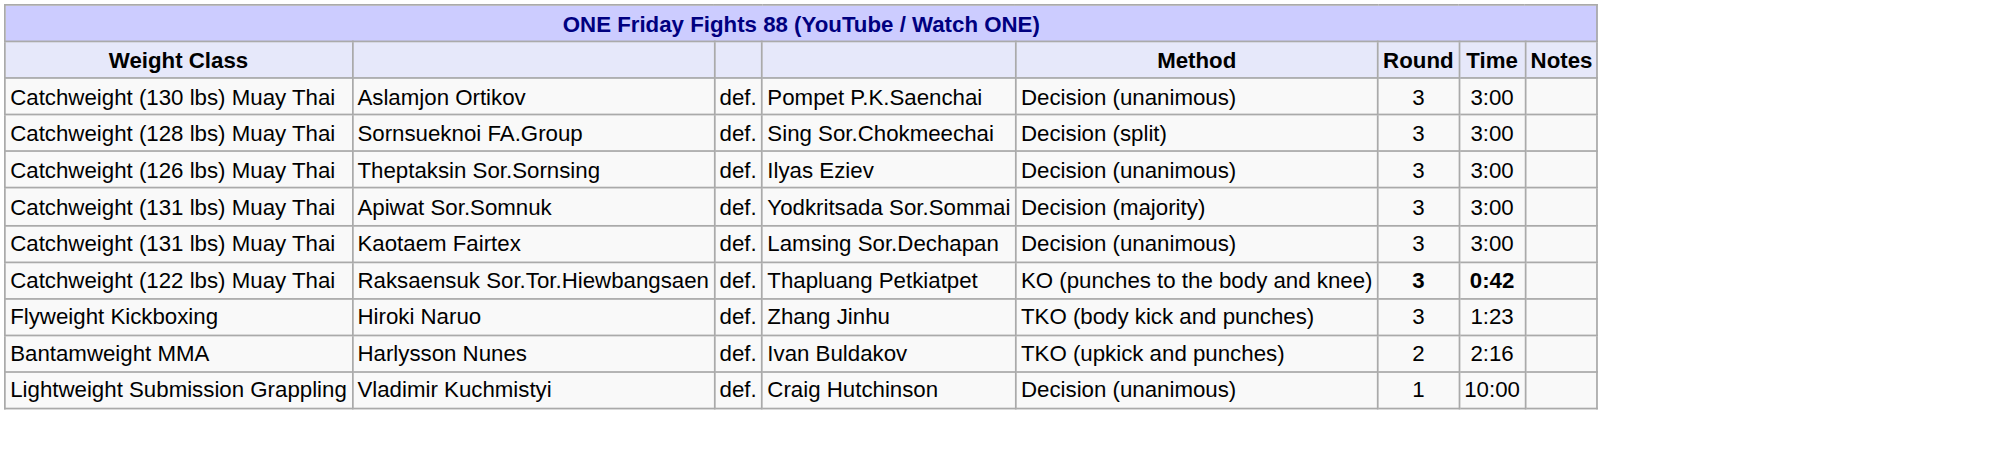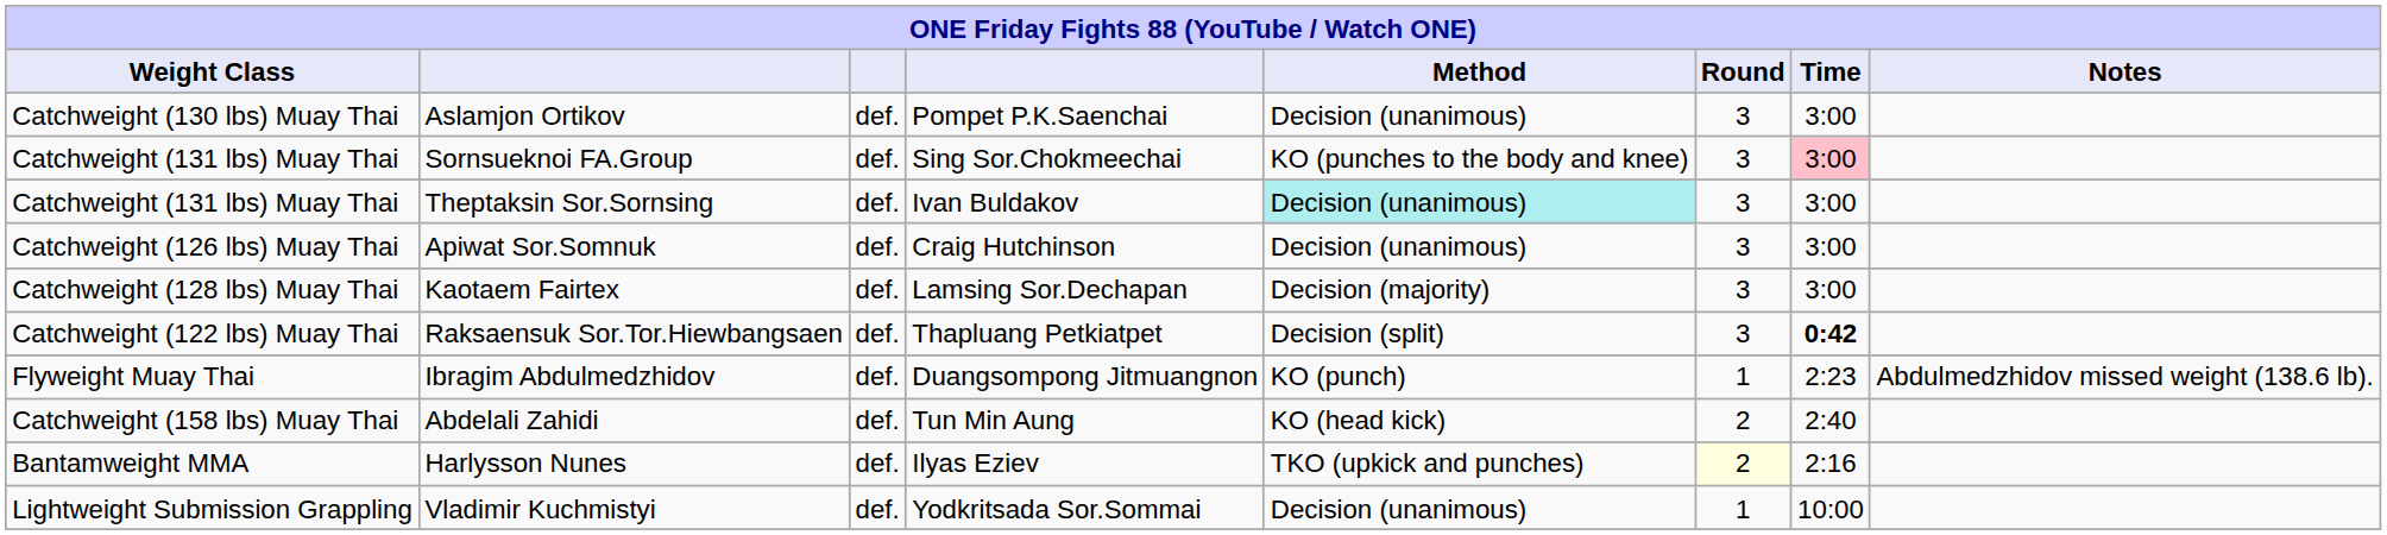 <table class="wikitable" style="font-size: 80%;">
 <tr>
 <th colspan="8" style="background-color: #ccf; color: #000080; text-align: center;"><strong>ONE Friday Fights 88 (YouTube / Watch ONE)</strong></th>
 </tr>
 <tr>
 <th colspan="1" style="background-color: #E6E8FA; color: #000000; text-align: center;">Weight Class</th>
 <th colspan="1" style="background-color: #E6E8FA; color: #000000; text-align: center;"></th>
 <th colspan="1" style="background-color: #E6E8FA; color: #000000; text-align: center;"></th>
 <th colspan="1" style="background-color: #E6E8FA; color: #000000; text-align: center;"></th>
 <th colspan="1" style="background-color: #E6E8FA; color: #000000; text-align: center;">Method</th>
 <th colspan="1" style="background-color: #E6E8FA; color: #000000; text-align: center;">Round</th>
 <th colspan="1" style="background-color: #E6E8FA; color: #000000; text-align: center;">Time</th>
 <th colspan="1" style="background-color: #E6E8FA; color: #000000; text-align: center;">Notes</th>
 </tr>
 <tr>
 <td>Catchweight (130 lbs) Muay Thai</td>
 <td> Aslamjon Ortikov</td>
 <td>def.</td>
 <td> Pompet P.K.Saenchai</td>
 <td>Decision (unanimous)</td>
 <td align=center>3</td>
 <td align=center>3:00</td>
 <td></td>
 </tr>
 <tr>
-<td>Catchweight (128 lbs) Muay Thai</td>
+<td>Catchweight (131 lbs) Muay Thai</td>
 <td> Sornsueknoi FA.Group</td>
 <td>def.</td>
 <td> Sing Sor.Chokmeechai</td>
-<td>Decision (split)</td>
+<td>KO (punches to the body and knee)</td>
+<td align=center>3</td>
+<td align=center style="background: pink;">3:00</td>
+<td></td>
+</tr>
+<tr>
+<td>Catchweight (131 lbs) Muay Thai</td>
+<td> Theptaksin Sor.Sornsing</td>
+<td>def.</td>
+<td> Ivan Buldakov</td>
+<td style="background: paleturquoise;">Decision (unanimous)</td>
 <td align=center>3</td>
 <td align=center>3:00</td>
 <td></td>
 </tr>
 <tr>
 <td>Catchweight (126 lbs) Muay Thai</td>
-<td> Theptaksin Sor.Sornsing</td>
+<td> Apiwat Sor.Somnuk</td>
 <td>def.</td>
-<td> Ilyas Eziev</td>
+<td> Craig Hutchinson</td>
 <td>Decision (unanimous)</td>
 <td align=center>3</td>
 <td align=center>3:00</td>
 <td></td>
 </tr>
 <tr>
-<td>Catchweight (131 lbs) Muay Thai</td>
-<td> Apiwat Sor.Somnuk</td>
-<td>def.</td>
-<td> Yodkritsada Sor.Sommai</td>
-<td>Decision (majority)</td>
-<td align=center>3</td>
-<td align=center>3:00</td>
-<td></td>
-</tr>
-<tr>
-<td>Catchweight (131 lbs) Muay Thai</td>
+<td>Catchweight (128 lbs) Muay Thai</td>
 <td> Kaotaem Fairtex</td>
 <td>def.</td>
 <td> Lamsing Sor.Dechapan</td>
-<td>Decision (unanimous)</td>
+<td>Decision (majority)</td>
 <td align=center>3</td>
 <td align=center>3:00</td>
 <td></td>
 </tr>
 <tr>
 <td>Catchweight (122 lbs) Muay Thai</td>
 <td> Raksaensuk Sor.Tor.Hiewbangsaen</td>
 <td>def.</td>
 <td> Thapluang Petkiatpet</td>
-<td>KO (punches to the body and knee)</td>
-<td align=center><strong>3</strong></td>
+<td>Decision (split)</td>
+<td align=center>3</td>
 <td align=center><strong>0:42</strong></td>
 <td></td>
 </tr>
 <tr>
-<td>Flyweight Kickboxing</td>
-<td> Hiroki Naruo</td>
+<td>Flyweight Muay Thai</td>
+<td> Ibragim Abdulmedzhidov</td>
 <td>def.</td>
-<td> Zhang Jinhu</td>
-<td>TKO (body kick and punches)</td>
-<td align=center>3</td>
-<td align=center>1:23</td>
+<td> Duangsompong Jitmuangnon</td>
+<td>KO (punch)</td>
+<td align=center>1</td>
+<td align=center>2:23</td>
+<td>Abdulmedzhidov missed weight (138.6 lb).</td>
+</tr>
+<tr>
+<td>Catchweight (158 lbs) Muay Thai</td>
+<td> Abdelali Zahidi</td>
+<td>def.</td>
+<td> Tun Min Aung</td>
+<td>KO (head kick)</td>
+<td align=center>2</td>
+<td align=center>2:40</td>
 <td></td>
 </tr>
 <tr>
 <td>Bantamweight MMA</td>
 <td> Harlysson Nunes</td>
 <td>def.</td>
-<td> Ivan Buldakov</td>
+<td> Ilyas Eziev</td>
 <td>TKO (upkick and punches)</td>
-<td align=center>2</td>
+<td align=center style="background: lightyellow;">2</td>
 <td align=center>2:16</td>
 <td></td>
 </tr>
 <tr>
 <td>Lightweight Submission Grappling</td>
 <td> Vladimir Kuchmistyi</td>
 <td>def.</td>
-<td> Craig Hutchinson</td>
+<td> Yodkritsada Sor.Sommai</td>
 <td>Decision (unanimous)</td>
 <td align=center>1</td>
 <td align=center>10:00</td>
 <td></td>
 </tr>
 </table>
